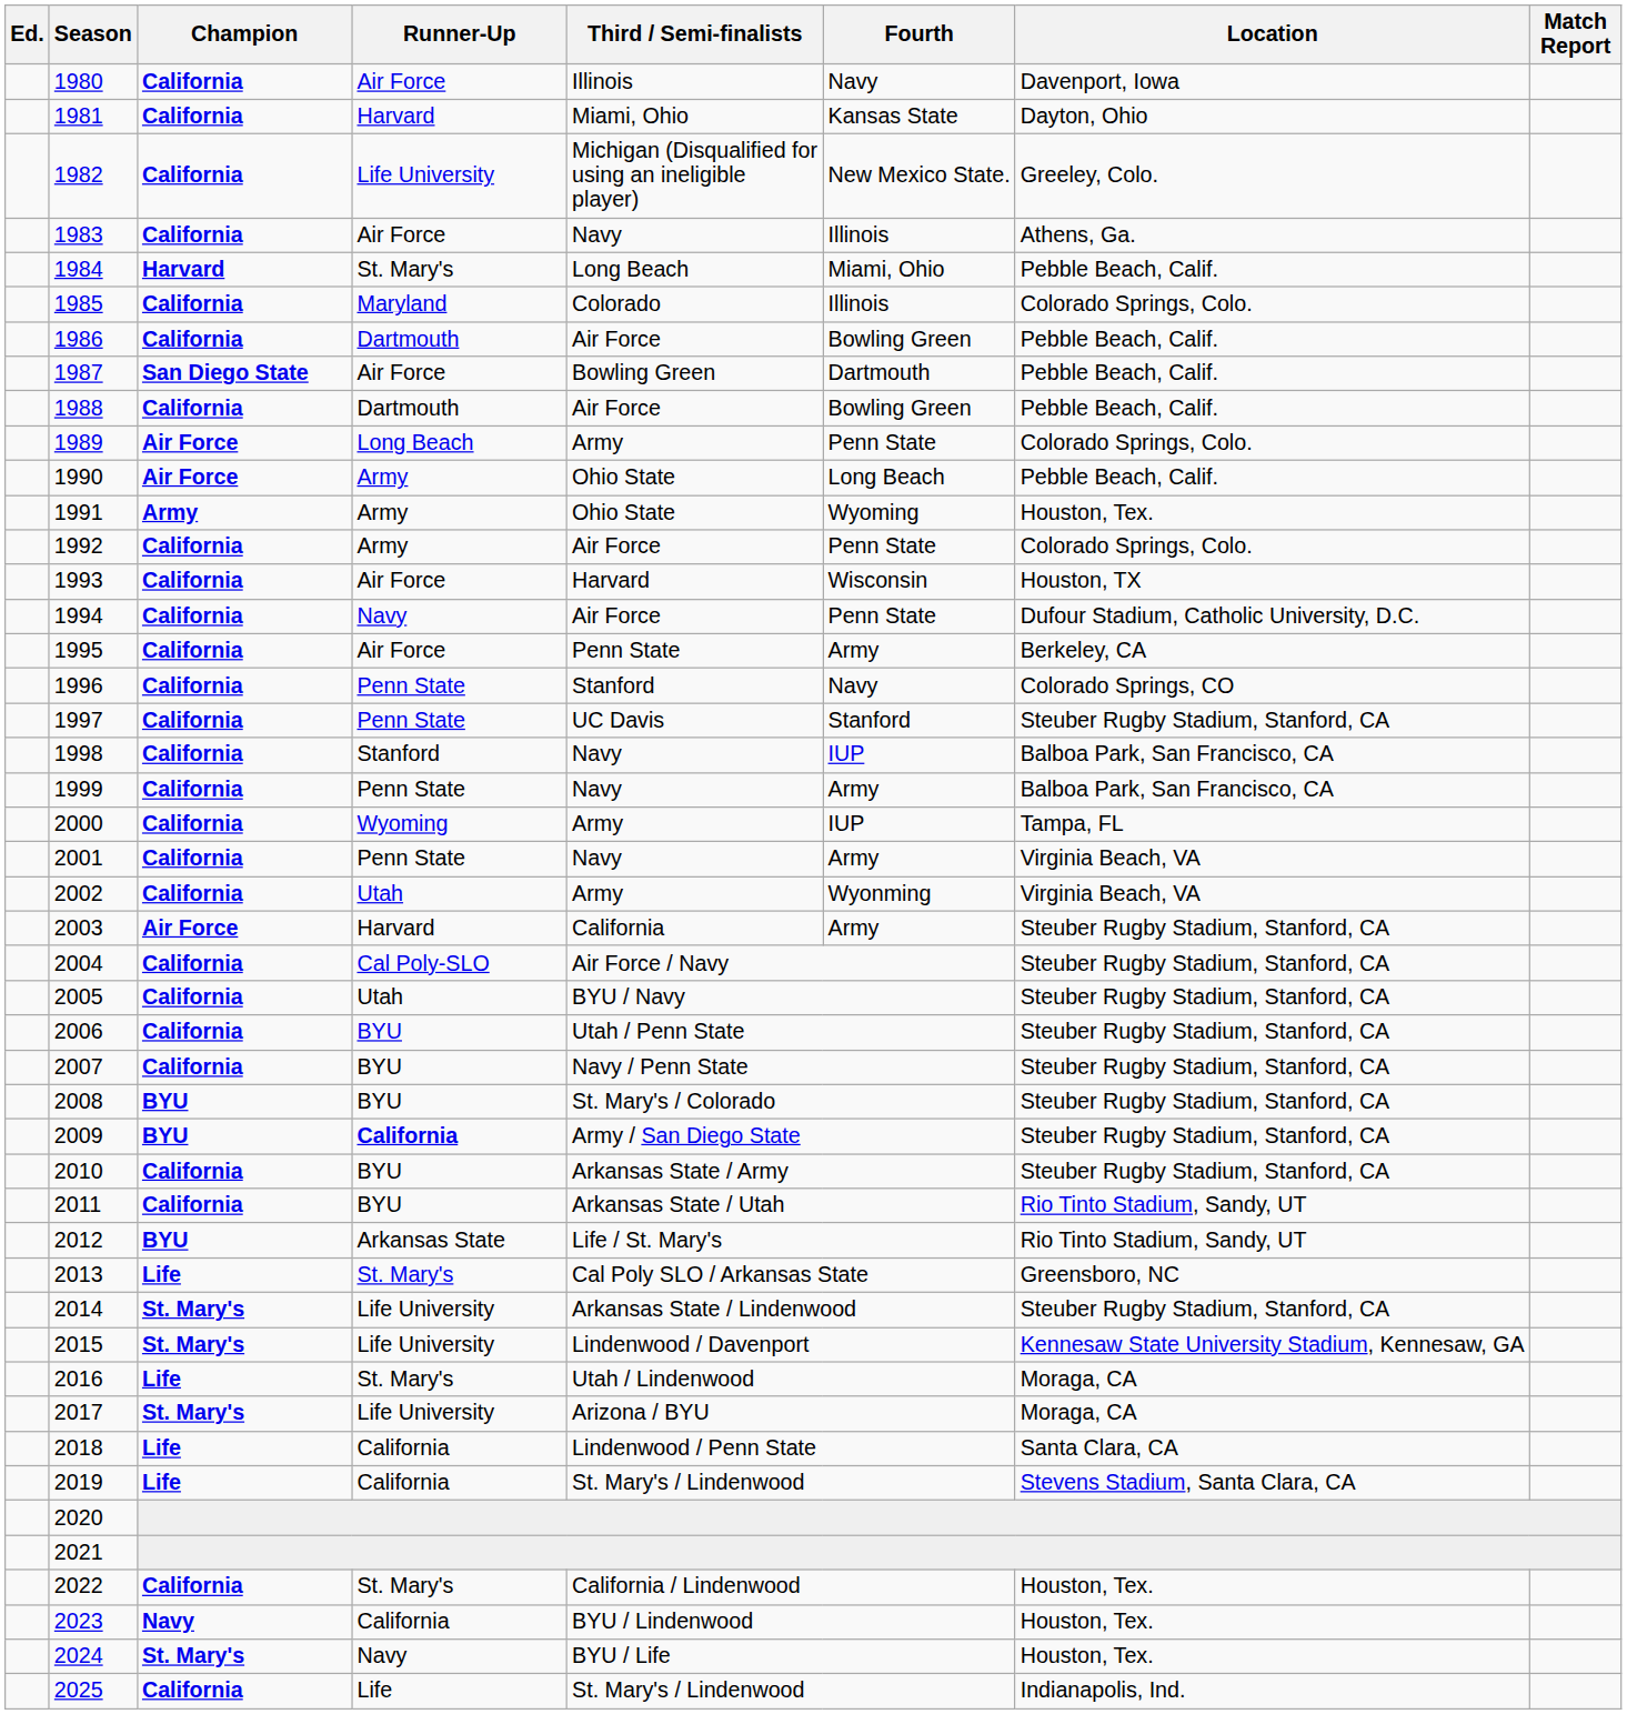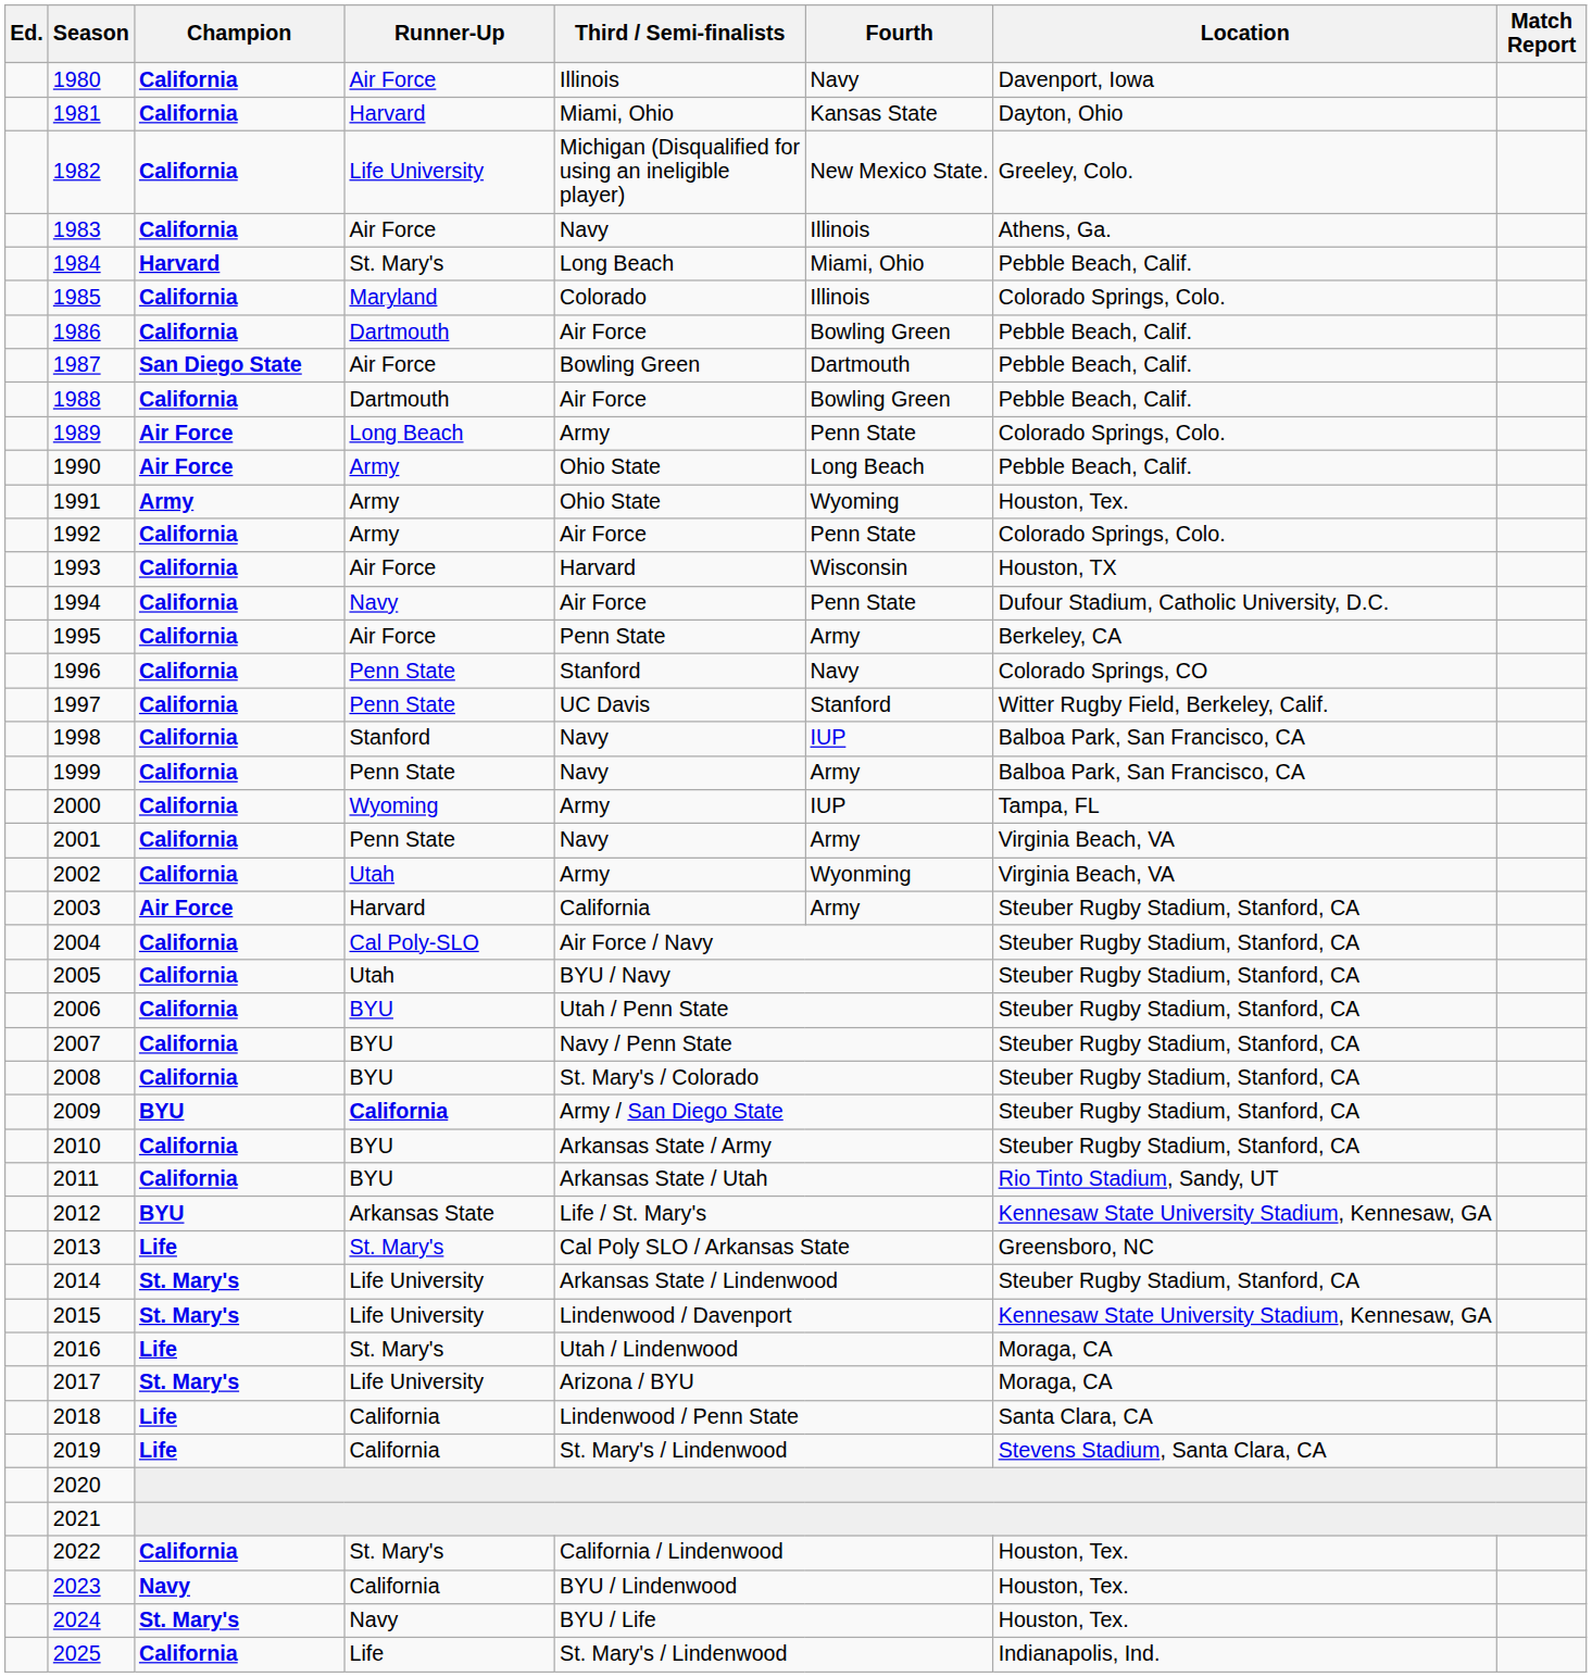 <table class="wikitable sortable" style="text-align:">
 <tr>
 <th width= px  style="background:#; color: #">Ed.</th>
 <th width=40px  style="background:#; color: #">Season</th>
 <th width=150px style="background:#; color: #">Champion</th>
 <th width=150px style="background:#; color: #">Runner-Up</th>
 <th width=180px style="background:#; color: #">Third / Semi-finalists</th>
 <th>Fourth</th>
 <th>Location</th>
 <th width="60px" style="background:#; color: #">Match Report</th>
 </tr>
 <tr>
 <td></td>
 <td><a href='#'>1980</a></td>
 <td><strong><a href='#'>California</a></strong></td>
 <td><a href='#'>Air Force</a></td>
 <td>Illinois</td>
 <td>Navy</td>
 <td>Davenport, Iowa</td>
 <td></td>
 </tr>
 <tr>
 <td></td>
 <td><a href='#'>1981</a></td>
 <td><strong><a href='#'>California</a></strong></td>
 <td><a href='#'>Harvard</a></td>
 <td>Miami, Ohio</td>
 <td>Kansas State</td>
 <td>Dayton, Ohio</td>
 <td></td>
 </tr>
 <tr>
 <td></td>
 <td><a href='#'>1982</a></td>
 <td><strong><a href='#'>California</a></strong></td>
 <td><a href='#'>Life University</a></td>
 <td>Michigan (Disqualified for using an ineligible player)</td>
 <td>New Mexico State.</td>
 <td>Greeley, Colo.</td>
 <td></td>
 </tr>
 <tr>
 <td></td>
 <td><a href='#'>1983</a></td>
 <td><strong><a href='#'>California</a></strong></td>
 <td>Air Force</td>
 <td>Navy</td>
 <td>Illinois</td>
 <td>Athens, Ga.</td>
 <td></td>
 </tr>
 <tr>
 <td></td>
 <td><a href='#'>1984</a></td>
 <td><strong><a href='#'>Harvard</a></strong></td>
 <td>St. Mary's</td>
 <td>Long Beach</td>
 <td>Miami, Ohio</td>
 <td>Pebble Beach, Calif.</td>
 <td></td>
 </tr>
 <tr>
 <td></td>
 <td><a href='#'>1985</a></td>
 <td><strong><a href='#'>California</a></strong></td>
 <td><a href='#'>Maryland</a></td>
 <td>Colorado</td>
 <td>Illinois</td>
 <td>Colorado Springs, Colo.</td>
 <td></td>
 </tr>
 <tr>
 <td></td>
 <td><a href='#'>1986</a></td>
 <td><strong><a href='#'>California</a></strong></td>
 <td><a href='#'>Dartmouth</a></td>
 <td>Air Force</td>
 <td>Bowling Green</td>
 <td>Pebble Beach, Calif.</td>
 <td></td>
 </tr>
 <tr>
 <td></td>
 <td><a href='#'>1987</a></td>
 <td><strong> <a href='#'>San Diego State</a></strong></td>
 <td>Air Force</td>
 <td>Bowling Green</td>
 <td>Dartmouth</td>
 <td>Pebble Beach, Calif.</td>
 <td></td>
 </tr>
 <tr>
 <td></td>
 <td><a href='#'>1988</a></td>
 <td><strong><a href='#'>California</a></strong></td>
 <td>Dartmouth</td>
 <td>Air Force</td>
 <td>Bowling Green</td>
 <td>Pebble Beach, Calif.</td>
 <td></td>
 </tr>
 <tr>
 <td></td>
 <td><a href='#'>1989</a></td>
 <td><strong><a href='#'>Air Force</a></strong></td>
 <td><a href='#'>Long Beach</a></td>
 <td>Army</td>
 <td>Penn State</td>
 <td>Colorado Springs, Colo.</td>
 <td></td>
 </tr>
 <tr>
 <td></td>
 <td>1990</td>
 <td><strong><a href='#'>Air Force</a></strong></td>
 <td><a href='#'>Army</a></td>
 <td>Ohio State</td>
 <td>Long Beach</td>
 <td>Pebble Beach, Calif.</td>
 <td></td>
 </tr>
 <tr>
 <td></td>
 <td>1991</td>
 <td><strong><a href='#'>Army</a></strong></td>
 <td>Army</td>
 <td>Ohio State</td>
 <td>Wyoming</td>
 <td>Houston, Tex.</td>
 <td></td>
 </tr>
 <tr>
 <td></td>
 <td>1992</td>
 <td><strong><a href='#'>California</a></strong></td>
 <td>Army</td>
 <td>Air Force</td>
 <td>Penn State</td>
 <td>Colorado Springs, Colo.</td>
 <td></td>
 </tr>
 <tr>
 <td></td>
 <td>1993</td>
 <td><strong><a href='#'>California</a></strong></td>
 <td>Air Force</td>
 <td>Harvard</td>
 <td>Wisconsin</td>
 <td>Houston, TX</td>
 <td></td>
 </tr>
 <tr>
 <td></td>
 <td>1994</td>
 <td><strong><a href='#'>California</a></strong></td>
 <td><a href='#'>Navy</a></td>
 <td>Air Force</td>
 <td>Penn State</td>
 <td>Dufour Stadium, Catholic University, D.C.</td>
 <td></td>
 </tr>
 <tr>
 <td></td>
 <td>1995</td>
 <td><strong><a href='#'>California</a></strong></td>
 <td>Air Force</td>
 <td>Penn State</td>
 <td>Army</td>
 <td>Berkeley, CA</td>
 <td></td>
 </tr>
 <tr>
 <td></td>
 <td>1996</td>
 <td><strong><a href='#'>California</a></strong></td>
 <td><a href='#'>Penn State</a></td>
 <td>Stanford</td>
 <td>Navy</td>
 <td>Colorado Springs, CO</td>
 <td></td>
 </tr>
 <tr>
 <td></td>
 <td>1997</td>
 <td><strong><a href='#'>California</a></strong></td>
 <td><a href='#'>Penn State</a></td>
 <td>UC Davis</td>
 <td>Stanford</td>
-<td>Steuber Rugby Stadium, Stanford, CA</td>
+<td>Witter Rugby Field, Berkeley, Calif.</td>
 <td></td>
 </tr>
 <tr>
 <td></td>
 <td>1998</td>
 <td><strong><a href='#'>California</a></strong></td>
 <td>Stanford</td>
 <td>Navy</td>
 <td><a href='#'>IUP</a></td>
 <td>Balboa Park, San Francisco, CA</td>
 <td></td>
 </tr>
 <tr>
 <td></td>
 <td>1999</td>
 <td><strong><a href='#'>California</a></strong></td>
 <td>Penn State</td>
 <td>Navy</td>
 <td>Army</td>
 <td>Balboa Park, San Francisco, CA</td>
 <td></td>
 </tr>
 <tr>
 <td></td>
 <td>2000</td>
 <td><strong><a href='#'>California</a></strong></td>
 <td><a href='#'>Wyoming</a></td>
 <td>Army</td>
 <td>IUP</td>
 <td>Tampa, FL</td>
 <td></td>
 </tr>
 <tr>
 <td></td>
 <td>2001</td>
 <td><strong><a href='#'>California</a></strong></td>
 <td>Penn State</td>
 <td>Navy</td>
 <td>Army</td>
 <td>Virginia Beach, VA</td>
 <td></td>
 </tr>
 <tr>
 <td></td>
 <td>2002</td>
 <td><strong><a href='#'>California</a></strong></td>
 <td><a href='#'>Utah</a></td>
 <td>Army</td>
 <td>Wyonming</td>
 <td>Virginia Beach, VA</td>
 <td></td>
 </tr>
 <tr>
 <td></td>
 <td>2003</td>
 <td><strong><a href='#'>Air Force</a></strong></td>
 <td>Harvard</td>
 <td>California</td>
 <td>Army</td>
 <td>Steuber Rugby Stadium, Stanford, CA</td>
 <td></td>
 </tr>
 <tr>
 <td></td>
 <td>2004</td>
 <td><strong><a href='#'>California</a></strong></td>
 <td><a href='#'>Cal Poly-SLO</a></td>
 <td colspan=2>Air Force / Navy</td>
 <td>Steuber Rugby Stadium, Stanford, CA</td>
 <td></td>
 </tr>
 <tr>
 <td></td>
 <td>2005</td>
 <td><strong><a href='#'>California</a></strong></td>
 <td>Utah</td>
 <td colspan=2>BYU / Navy</td>
 <td>Steuber Rugby Stadium, Stanford, CA</td>
 <td></td>
 </tr>
 <tr>
 <td></td>
 <td>2006</td>
 <td><strong><a href='#'>California</a></strong></td>
 <td><a href='#'>BYU</a></td>
 <td colspan=2>Utah / Penn State</td>
 <td>Steuber Rugby Stadium, Stanford, CA</td>
 <td></td>
 </tr>
 <tr>
 <td></td>
 <td>2007</td>
 <td><strong><a href='#'>California</a></strong></td>
 <td>BYU</td>
 <td colspan=2>Navy / Penn State</td>
 <td>Steuber Rugby Stadium, Stanford, CA</td>
 <td></td>
 </tr>
 <tr>
 <td></td>
 <td>2008</td>
-<td><strong><a href='#'>BYU</a></strong></td>
+<td><strong><a href='#'>California</a></strong></td>
 <td>BYU</td>
 <td colspan=2>St. Mary's / Colorado</td>
 <td>Steuber Rugby Stadium, Stanford, CA</td>
 <td></td>
 </tr>
 <tr>
 <td></td>
 <td>2009</td>
 <td><strong><a href='#'>BYU</a></strong></td>
 <td><strong><a href='#'>California</a></strong></td>
 <td colspan=2>Army / <a href='#'>San Diego State</a></td>
 <td>Steuber Rugby Stadium, Stanford, CA</td>
 <td></td>
 </tr>
 <tr>
 <td></td>
 <td>2010</td>
 <td><strong><a href='#'>California</a></strong></td>
 <td>BYU</td>
 <td colspan=2>Arkansas State / Army</td>
 <td>Steuber Rugby Stadium, Stanford, CA</td>
 <td></td>
 </tr>
 <tr>
 <td></td>
 <td>2011</td>
 <td><strong><a href='#'>California</a></strong></td>
 <td>BYU</td>
 <td colspan=2>Arkansas State / Utah</td>
 <td><a href='#'>Rio Tinto Stadium</a>, Sandy, UT</td>
 <td></td>
 </tr>
 <tr>
 <td></td>
 <td>2012</td>
 <td><strong><a href='#'>BYU</a></strong></td>
 <td>Arkansas State</td>
 <td colspan=2>Life / St. Mary's</td>
-<td>Rio Tinto Stadium, Sandy, UT</td>
+<td><a href='#'>Kennesaw State University Stadium</a>, Kennesaw, GA</td>
 <td></td>
 </tr>
 <tr>
 <td></td>
 <td>2013</td>
 <td><strong><a href='#'>Life</a></strong></td>
 <td><a href='#'>St. Mary's</a></td>
 <td colspan=2>Cal Poly SLO / Arkansas State</td>
 <td>Greensboro, NC</td>
 <td></td>
 </tr>
 <tr>
 <td></td>
 <td>2014</td>
 <td><strong><a href='#'>St. Mary's</a></strong></td>
 <td>Life University</td>
 <td colspan=2>Arkansas State / Lindenwood</td>
 <td>Steuber Rugby Stadium, Stanford, CA</td>
 <td></td>
 </tr>
 <tr>
 <td></td>
 <td>2015</td>
 <td><strong><a href='#'>St. Mary's</a></strong></td>
 <td>Life University</td>
 <td colspan=2>Lindenwood / Davenport</td>
 <td><a href='#'>Kennesaw State University Stadium</a>, Kennesaw, GA</td>
 <td></td>
 </tr>
 <tr>
 <td></td>
 <td>2016</td>
 <td><strong><a href='#'>Life</a></strong></td>
 <td>St. Mary's</td>
 <td colspan=2>Utah / Lindenwood</td>
 <td>Moraga, CA</td>
 <td></td>
 </tr>
 <tr>
 <td></td>
 <td>2017</td>
 <td><strong><a href='#'>St. Mary's</a></strong></td>
 <td>Life University</td>
 <td colspan=2>Arizona / BYU</td>
 <td>Moraga, CA</td>
 <td></td>
 </tr>
 <tr>
 <td></td>
 <td>2018</td>
 <td><strong><a href='#'>Life</a></strong></td>
 <td>California</td>
 <td colspan=2>Lindenwood / Penn State</td>
 <td>Santa Clara, CA</td>
 <td></td>
 </tr>
 <tr>
 <td></td>
 <td>2019</td>
 <td><strong><a href='#'>Life</a></strong></td>
 <td>California</td>
 <td colspan=2>St. Mary's / Lindenwood</td>
 <td><a href='#'>Stevens Stadium</a>, Santa Clara, CA</td>
 <td></td>
 </tr>
 <tr>
 <td></td>
 <td>2020</td>
 <td colspan="6" style="background:#efefef"></td>
 </tr>
 <tr>
 <td></td>
 <td>2021</td>
 <td colspan="6" style="background:#efefef"></td>
 </tr>
 <tr>
 <td></td>
 <td>2022</td>
 <td><strong><a href='#'>California</a></strong></td>
 <td>St. Mary's</td>
 <td colspan=2>California / Lindenwood</td>
 <td>Houston, Tex.</td>
 <td></td>
 </tr>
 <tr>
 <td></td>
 <td><a href='#'>2023</a></td>
 <td><strong><a href='#'>Navy</a></strong></td>
 <td>California</td>
 <td colspan=2>BYU / Lindenwood</td>
 <td>Houston, Tex.</td>
 <td></td>
 </tr>
 <tr>
 <td></td>
 <td><a href='#'>2024</a></td>
 <td><strong><a href='#'>St. Mary's</a></strong></td>
 <td>Navy</td>
 <td colspan=2>BYU / Life</td>
 <td>Houston, Tex.</td>
 <td></td>
 </tr>
 <tr>
 <td></td>
 <td><a href='#'>2025</a></td>
 <td><strong><a href='#'>California</a></strong></td>
 <td>Life</td>
 <td colspan=2>St. Mary's / Lindenwood</td>
 <td>Indianapolis, Ind.</td>
 <td></td>
 </tr>
 </table>
